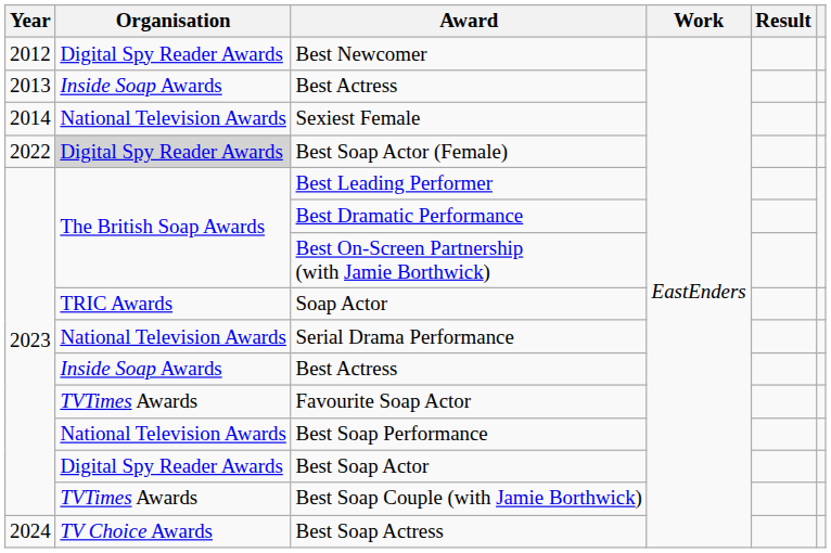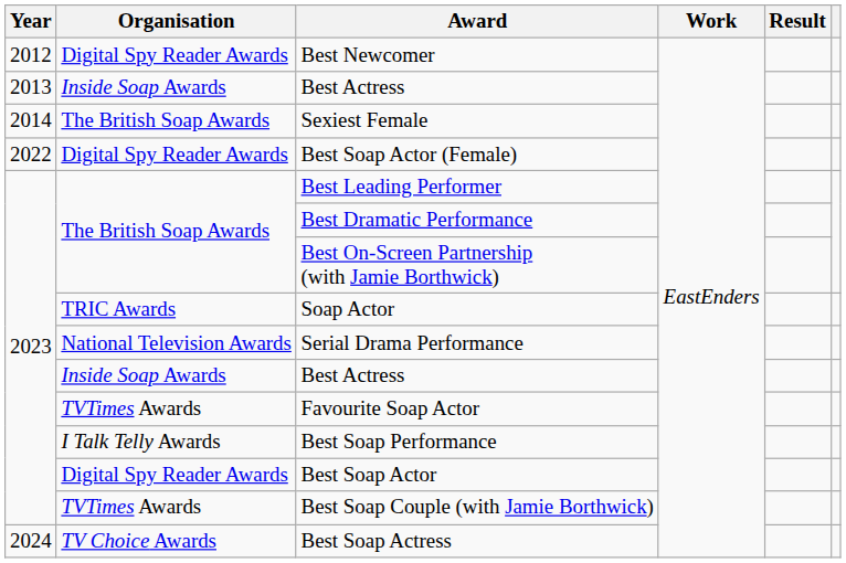 <table class="wikitable sortable">
 <tr>
 <th>Year</th>
 <th>Organisation</th>
 <th>Award</th>
 <th>Work</th>
 <th>Result</th>
 <th scope=col class=unsortable></th>
 </tr>
 <tr>
 <td>2012</td>
 <td><a href='#'>Digital Spy Reader Awards</a></td>
 <td>Best Newcomer</td>
 <td rowspan="15"><em>EastEnders</em></td>
 <td></td>
 <td align="center"></td>
 </tr>
 <tr>
 <td>2013</td>
 <td><a href='#'><em>Inside Soap</em> Awards</a></td>
 <td>Best Actress</td>
 <td></td>
 <td align="center"></td>
 </tr>
 <tr>
 <td>2014</td>
-<td><a href='#'>National Television Awards</a></td>
+<td><a href='#'>The British Soap Awards</a></td>
 <td>Sexiest Female</td>
 <td></td>
 <td align="center"></td>
 </tr>
 <tr>
 <td>2022</td>
-<td style="background: lightgrey;"><a href='#'>Digital Spy Reader Awards</a></td>
+<td><a href='#'>Digital Spy Reader Awards</a></td>
 <td>Best Soap Actor (Female)</td>
 <td></td>
 <td align="center"></td>
 </tr>
 <tr>
 <td rowspan="10">2023</td>
 <td rowspan="3"><a href='#'>The British Soap Awards</a></td>
 <td><a href='#'>Best Leading Performer</a></td>
 <td></td>
 <td align="center" rowspan="3"></td>
 </tr>
 <tr>
 <td><a href='#'>Best Dramatic Performance</a></td>
 <td></td>
 </tr>
 <tr>
 <td><a href='#'>Best On-Screen Partnership</a><br><span>(with <a href='#'>Jamie Borthwick</a>)</span></td>
 <td></td>
 </tr>
 <tr>
 <td><a href='#'>TRIC Awards</a></td>
 <td>Soap Actor</td>
 <td></td>
 <td align="center"></td>
 </tr>
 <tr>
 <td><a href='#'>National Television Awards</a></td>
 <td>Serial Drama Performance</td>
 <td></td>
 <td align="center"></td>
 </tr>
 <tr>
 <td><a href='#'><em>Inside Soap</em> Awards</a></td>
 <td>Best Actress</td>
 <td></td>
 <td align="center"></td>
 </tr>
 <tr>
 <td><em><a href='#'>TVTimes</a></em> Awards</td>
 <td>Favourite Soap Actor</td>
 <td></td>
 <td align="center"></td>
 </tr>
 <tr>
-<td><a href='#'>National Television Awards</a></td>
+<td><em>I Talk Telly</em> Awards</td>
 <td>Best Soap Performance</td>
 <td></td>
 <td align="center"></td>
 </tr>
 <tr>
 <td><a href='#'>Digital Spy Reader Awards</a></td>
 <td>Best Soap Actor</td>
 <td></td>
 <td align="center"></td>
 </tr>
 <tr>
 <td><em><a href='#'>TVTimes</a></em> Awards</td>
 <td>Best Soap Couple (with <a href='#'>Jamie Borthwick</a>)</td>
 <td></td>
 <td align="center"></td>
 </tr>
 <tr>
 <td>2024</td>
 <td><a href='#'><em>TV Choice</em> Awards</a></td>
 <td>Best Soap Actress</td>
 <td></td>
 <td align="center"></td>
 </tr>
 </table>
